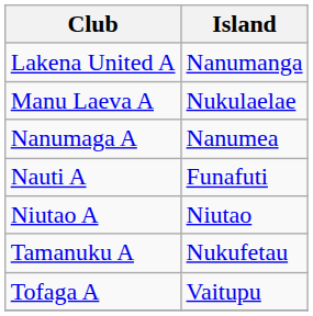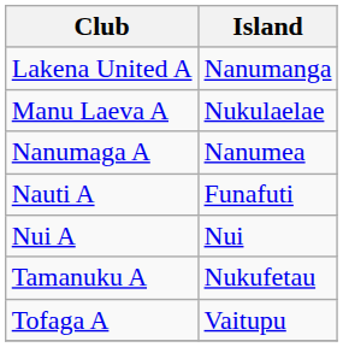 <table class="wikitable sortable">
 <tr>
 <th>Club</th>
 <th>Island</th>
 </tr>
 <tr>
 <td><a href='#'>Lakena United A</a></td>
 <td><a href='#'>Nanumanga</a></td>
 </tr>
 <tr>
 <td><a href='#'>Manu Laeva A</a></td>
 <td><a href='#'>Nukulaelae</a></td>
 </tr>
 <tr>
 <td><a href='#'>Nanumaga A</a></td>
 <td><a href='#'>Nanumea</a></td>
 </tr>
 <tr>
 <td><a href='#'>Nauti A</a></td>
 <td><a href='#'>Funafuti</a></td>
 </tr>
 <tr>
-<td><a href='#'>Niutao A</a></td>
-<td><a href='#'>Niutao</a></td>
+<td><a href='#'>Nui A</a></td>
+<td><a href='#'>Nui</a></td>
 </tr>
 <tr>
 <td><a href='#'>Tamanuku A</a></td>
 <td><a href='#'>Nukufetau</a></td>
 </tr>
 <tr>
 <td><a href='#'>Tofaga A</a></td>
 <td><a href='#'>Vaitupu</a></td>
 </tr>
 <tr>
 </tr>
 </table>
